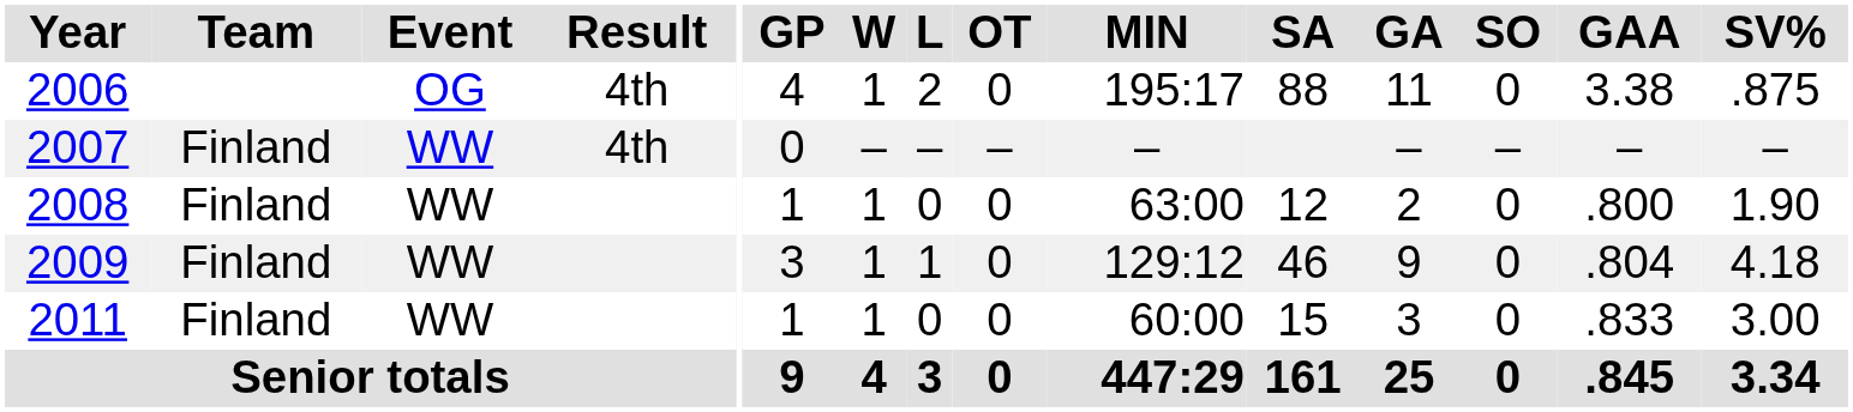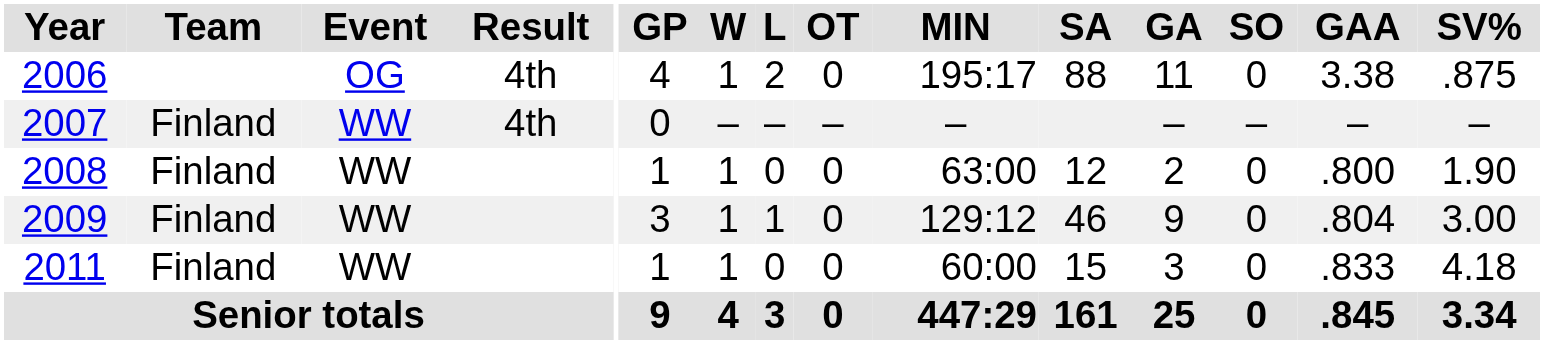 <table border="0" cellpadding="1" cellspacing="0" ID="Table3" style="text-align:center; width:40em">
 <tr ALIGN="centre" bgcolor="#e0e0e0">
 <th>Year</th>
 <th>Team</th>
 <th>Event</th>
 <th>Result</th>
 <th rowspan="96" bgcolor="#ffffff"></th>
 <th>GP</th>
 <th>W</th>
 <th>L</th>
 <th>OT</th>
 <th>MIN</th>
 <th>SA</th>
 <th>GA</th>
 <th>SO</th>
 <th>GAA</th>
 <th>SV%</th>
 </tr>
 <tr ALIGN="centre">
 <td><a href='#'>2006</a></td>
 <td></td>
 <td><a href='#'>OG</a></td>
 <td>4th</td>
 <td>4</td>
 <td>1</td>
 <td>2</td>
 <td>0</td>
 <td align=right>195:17</td>
 <td>88</td>
 <td>11</td>
 <td>0</td>
 <td>3.38</td>
 <td>.875</td>
 </tr>
 <tr ALIGN="centre" style="background-color:#f0f0f0;">
 <td><a href='#'>2007</a></td>
 <td>Finland</td>
 <td><a href='#'>WW</a></td>
 <td>4th</td>
 <td>0</td>
 <td>–</td>
 <td>–</td>
 <td>–</td>
 <td>–</td>
 <td></td>
 <td>–</td>
 <td>–</td>
 <td>–</td>
 <td>–</td>
 </tr>
 <tr ALIGN="centre">
 <td><a href='#'>2008</a></td>
 <td>Finland</td>
 <td>WW</td>
 <td></td>
 <td>1</td>
 <td>1</td>
 <td>0</td>
 <td>0</td>
 <td align=right>63:00</td>
 <td>12</td>
 <td>2</td>
 <td>0</td>
 <td>.800</td>
 <td>1.90</td>
 </tr>
 <tr ALIGN="centre" style="background-color:#f0f0f0;">
 <td><a href='#'>2009</a></td>
 <td>Finland</td>
 <td>WW</td>
 <td></td>
 <td>3</td>
 <td>1</td>
 <td>1</td>
 <td>0</td>
 <td align=right>129:12</td>
 <td>46</td>
 <td>9</td>
 <td>0</td>
 <td>.804</td>
-<td>4.18</td>
+<td>3.00</td>
 </tr>
 <tr ALIGN="centre">
 <td><a href='#'>2011</a></td>
 <td>Finland</td>
 <td>WW</td>
 <td></td>
 <td>1</td>
 <td>1</td>
 <td>0</td>
 <td>0</td>
 <td align=right>60:00</td>
 <td>15</td>
 <td>3</td>
 <td>0</td>
 <td>.833</td>
-<td>3.00</td>
+<td>4.18</td>
 </tr>
 <tr align="centre" bgcolor="#e0e0e0">
 <th colspan="4">Senior totals</th>
 <th>9</th>
 <th>4</th>
 <th>3</th>
 <th>0</th>
 <th align=right>447:29</th>
 <th>161</th>
 <th>25</th>
 <th>0</th>
 <th>.845</th>
 <th>3.34</th>
 </tr>
 </table>
